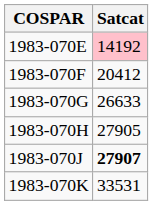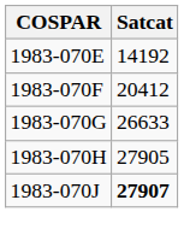 <table class="wikitable">
 <tr align=center>
 <th>COSPAR </th>
 <th>Satcat</th>
 </tr>
 <tr>
 <td>1983-070E</td>
-<td style="background: pink;">14192</td>
+<td>14192</td>
 </tr>
 <tr>
 <td>1983-070F</td>
 <td>20412</td>
 </tr>
 <tr>
 <td>1983-070G</td>
 <td>26633</td>
 </tr>
 <tr>
 <td>1983-070H</td>
 <td>27905</td>
 </tr>
 <tr>
 <td>1983-070J</td>
 <td><strong>27907</strong></td>
 </tr>
-<tr>
-<td>1983-070K</td>
-<td>33531</td>
-</tr>
 </table>
